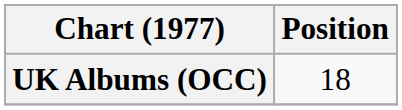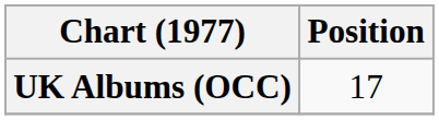 <table class="wikitable plainrowheaders" style="text-align:center;">
 <tr>
 <th scope="col">Chart (1977)</th>
 <th scope="col">Position</th>
 </tr>
 <tr>
 <th scope="row">UK Albums (OCC)</th>
-<td>18</td>
+<td>17</td>
 </tr>
 <tr>
 </tr>
 </table>
